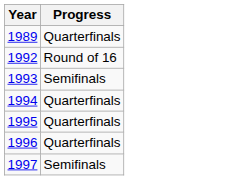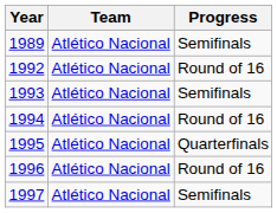 <table class="wikitable">
 <tr>
 <th>Year</th>
+<th>Team</th>
 <th>Progress</th>
 </tr>
 <tr align=left>
 <td><a href='#'>1989</a></td>
-<td>Quarterfinals</td>
+<td><a href='#'>Atlético Nacional</a></td>
+<td>Semifinals</td>
 </tr>
 <tr align=left>
 <td><a href='#'>1992</a></td>
+<td><a href='#'>Atlético Nacional</a></td>
 <td>Round of 16</td>
 </tr>
 <tr align=left>
 <td><a href='#'>1993</a></td>
+<td><a href='#'>Atlético Nacional</a></td>
 <td>Semifinals</td>
 </tr>
 <tr align=left>
 <td><a href='#'>1994</a></td>
-<td>Quarterfinals</td>
+<td><a href='#'>Atlético Nacional</a></td>
+<td>Round of 16</td>
 </tr>
 <tr align=left>
 <td><a href='#'>1995</a></td>
+<td><a href='#'>Atlético Nacional</a></td>
 <td>Quarterfinals</td>
 </tr>
 <tr align=left>
 <td><a href='#'>1996</a></td>
-<td>Quarterfinals</td>
+<td><a href='#'>Atlético Nacional</a></td>
+<td>Round of 16</td>
 </tr>
 <tr align=left>
 <td><a href='#'>1997</a></td>
+<td><a href='#'>Atlético Nacional</a></td>
 <td>Semifinals</td>
 </tr>
 </table>
